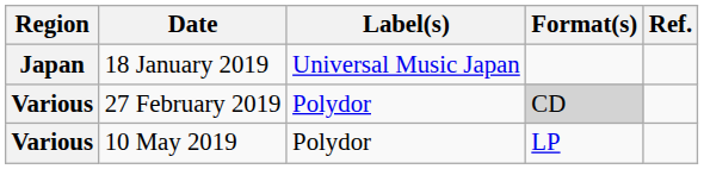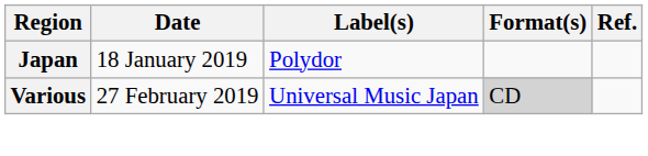 <table class="wikitable plainrowheaders">
 <tr>
 <th scope="col">Region</th>
 <th scope="col">Date</th>
 <th scope="col">Label(s)</th>
 <th scope="col">Format(s)</th>
 <th scope="col">Ref.</th>
 </tr>
 <tr>
 <th scope="row">Japan</th>
 <td>18 January 2019</td>
-<td><a href='#'>Universal Music Japan</a></td>
+<td><a href='#'>Polydor</a></td>
 <td></td>
 <td></td>
 </tr>
 <tr>
 <th scope="row">Various</th>
 <td>27 February 2019</td>
-<td><a href='#'>Polydor</a></td>
+<td><a href='#'>Universal Music Japan</a></td>
 <td style="background: lightgrey;">CD</td>
 <td></td>
 </tr>
-<tr>
-<th scope="row">Various</th>
-<td>10 May 2019</td>
-<td>Polydor</td>
-<td><a href='#'>LP</a></td>
-<td></td>
-</tr>
 </table>
